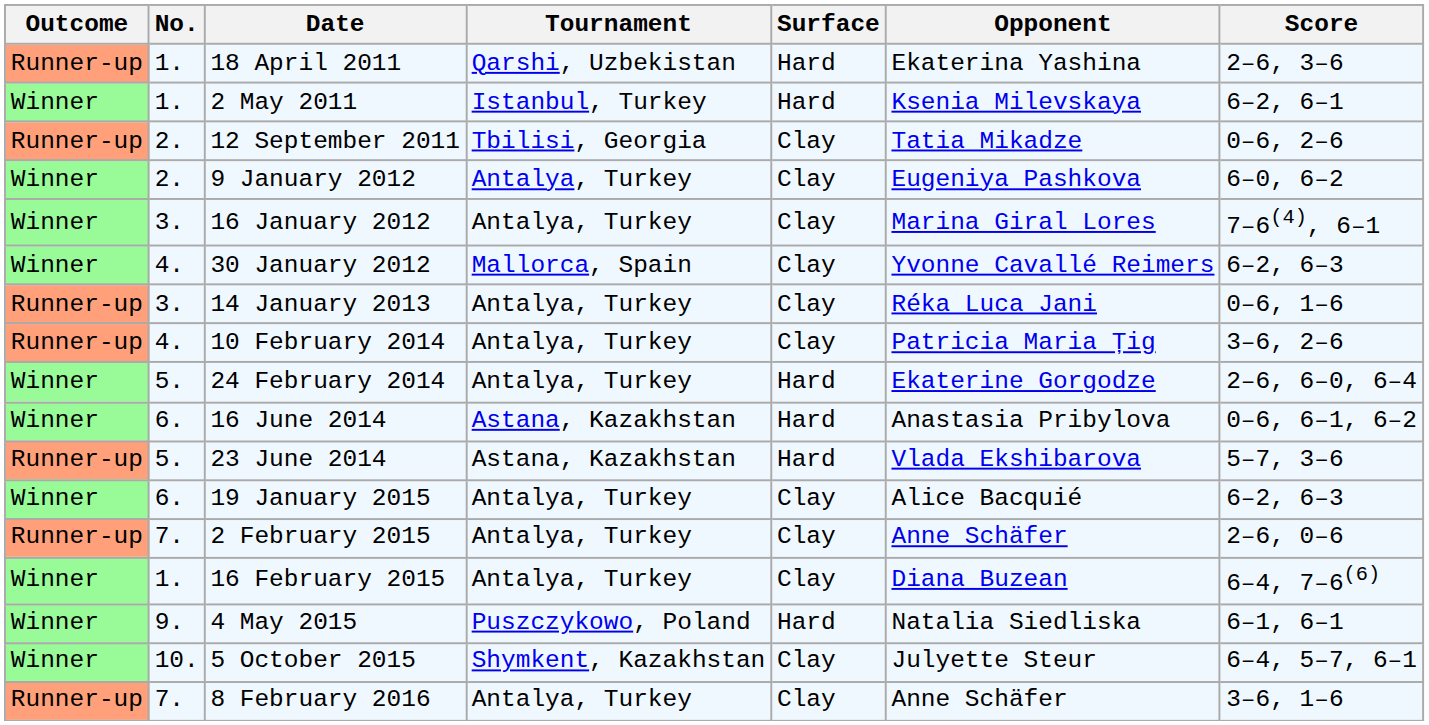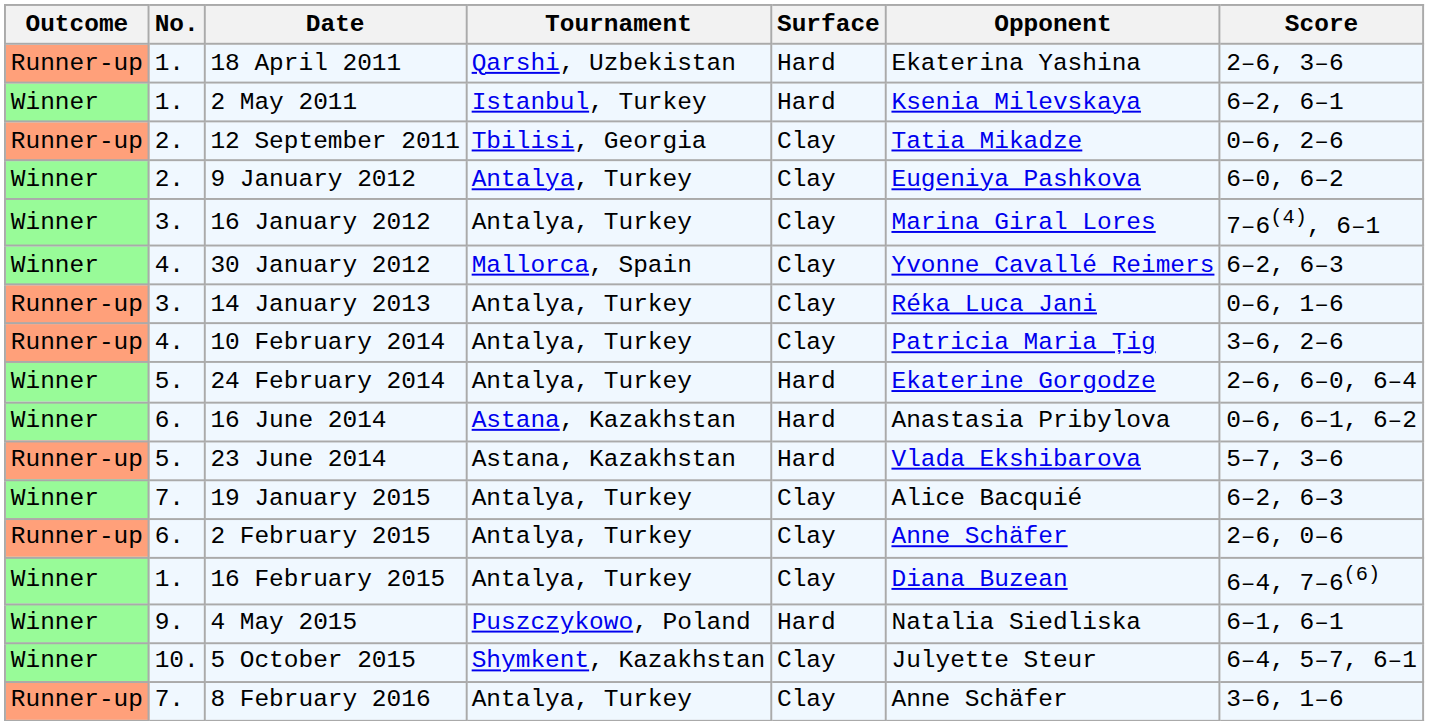 <table class="sortable wikitable" style=font-size:97%>
 <tr>
 <th>Outcome</th>
 <th>No.</th>
 <th>Date</th>
 <th>Tournament</th>
 <th>Surface</th>
 <th>Opponent</th>
 <th class="unsortable">Score</th>
 </tr>
 <tr style="background:#f0f8ff;">
 <td style="background:#ffa07a;">Runner-up</td>
 <td>1.</td>
 <td>18 April 2011</td>
 <td><a href='#'>Qarshi</a>, Uzbekistan</td>
 <td>Hard</td>
 <td> Ekaterina Yashina</td>
 <td>2–6, 3–6</td>
 </tr>
 <tr style="background:#f0f8ff;">
 <td style="background:#98fb98;">Winner</td>
 <td>1.</td>
 <td>2 May 2011</td>
 <td><a href='#'>Istanbul</a>, Turkey</td>
 <td>Hard</td>
 <td> <a href='#'>Ksenia Milevskaya</a></td>
 <td>6–2, 6–1</td>
 </tr>
 <tr style="background:#f0f8ff;">
 <td style="background:#ffa07a;">Runner-up</td>
 <td>2.</td>
 <td>12 September 2011</td>
 <td><a href='#'>Tbilisi</a>, Georgia</td>
 <td>Clay</td>
 <td> <a href='#'>Tatia Mikadze</a></td>
 <td>0–6, 2–6</td>
 </tr>
 <tr style="background:#f0f8ff;">
 <td style="background:#98fb98;">Winner</td>
 <td>2.</td>
 <td>9 January 2012</td>
 <td><a href='#'>Antalya</a>, Turkey</td>
 <td>Clay</td>
 <td> <a href='#'>Eugeniya Pashkova</a></td>
 <td>6–0, 6–2</td>
 </tr>
 <tr style="background:#f0f8ff;">
 <td style="background:#98fb98;">Winner</td>
 <td>3.</td>
 <td>16 January 2012</td>
 <td>Antalya, Turkey</td>
 <td>Clay</td>
 <td> <a href='#'>Marina Giral Lores</a></td>
 <td>7–6<sup>(4)</sup>, 6–1</td>
 </tr>
 <tr style="background:#f0f8ff;">
 <td style="background:#98fb98;">Winner</td>
 <td>4.</td>
 <td>30 January 2012</td>
 <td><a href='#'>Mallorca</a>, Spain</td>
 <td>Clay</td>
 <td> <a href='#'>Yvonne Cavallé Reimers</a></td>
 <td>6–2, 6–3</td>
 </tr>
 <tr style="background:#f0f8ff;">
 <td style="background:#ffa07a;">Runner-up</td>
 <td>3.</td>
 <td>14 January 2013</td>
 <td>Antalya, Turkey</td>
 <td>Clay</td>
 <td> <a href='#'>Réka Luca Jani</a></td>
 <td>0–6, 1–6</td>
 </tr>
 <tr style="background:#f0f8ff;">
 <td style="background:#ffa07a;">Runner-up</td>
 <td>4.</td>
 <td>10 February 2014</td>
 <td>Antalya, Turkey</td>
 <td>Clay</td>
 <td> <a href='#'>Patricia Maria Țig</a></td>
 <td>3–6, 2–6</td>
 </tr>
 <tr style="background:#f0f8ff;">
 <td style="background:#98fb98;">Winner</td>
 <td>5.</td>
 <td>24 February 2014</td>
 <td>Antalya, Turkey</td>
 <td>Hard</td>
 <td> <a href='#'>Ekaterine Gorgodze</a></td>
 <td>2–6, 6–0, 6–4</td>
 </tr>
 <tr style="background:#f0f8ff;">
 <td style="background:#98fb98;">Winner</td>
 <td>6.</td>
 <td>16 June 2014</td>
 <td><a href='#'>Astana</a>, Kazakhstan</td>
 <td>Hard</td>
 <td> Anastasia Pribylova</td>
 <td>0–6, 6–1, 6–2</td>
 </tr>
 <tr style="background:#f0f8ff;">
 <td style="background:#ffa07a;">Runner-up</td>
 <td>5.</td>
 <td>23 June 2014</td>
 <td>Astana, Kazakhstan</td>
 <td>Hard</td>
 <td> <a href='#'>Vlada Ekshibarova</a></td>
 <td>5–7, 3–6</td>
 </tr>
 <tr style="background:#f0f8ff;">
 <td style="background:#98fb98;">Winner</td>
-<td>6.</td>
+<td>7.</td>
 <td>19 January 2015</td>
 <td>Antalya, Turkey</td>
 <td>Clay</td>
 <td> Alice Bacquié</td>
 <td>6–2, 6–3</td>
 </tr>
 <tr style="background:#f0f8ff;">
 <td style="background:#ffa07a;">Runner-up</td>
-<td>7.</td>
+<td>6.</td>
 <td>2 February 2015</td>
 <td>Antalya, Turkey</td>
 <td>Clay</td>
 <td> <a href='#'>Anne Schäfer</a></td>
 <td>2–6, 0–6</td>
 </tr>
 <tr style="background:#f0f8ff;">
 <td style="background:#98fb98;">Winner</td>
 <td>1.</td>
 <td>16 February 2015</td>
 <td>Antalya, Turkey</td>
 <td>Clay</td>
 <td> <a href='#'>Diana Buzean</a></td>
 <td>6–4, 7–6<sup>(6)</sup></td>
 </tr>
 <tr style="background:#f0f8ff;">
 <td style="background:#98fb98;">Winner</td>
 <td>9.</td>
 <td>4 May 2015</td>
 <td><a href='#'>Puszczykowo</a>, Poland</td>
 <td>Hard</td>
 <td> Natalia Siedliska</td>
 <td>6–1, 6–1</td>
 </tr>
 <tr style="background:#f0f8ff;">
 <td style="background:#98fb98;">Winner</td>
 <td>10.</td>
 <td>5 October 2015</td>
 <td><a href='#'>Shymkent</a>, Kazakhstan</td>
 <td>Clay</td>
 <td> Julyette Steur</td>
 <td>6–4, 5–7, 6–1</td>
 </tr>
 <tr style="background:#f0f8ff;">
 <td style="background:#ffa07a;">Runner-up</td>
 <td>7.</td>
 <td>8 February 2016</td>
 <td>Antalya, Turkey</td>
 <td>Clay</td>
 <td> Anne Schäfer</td>
 <td>3–6, 1–6</td>
 </tr>
 </table>
